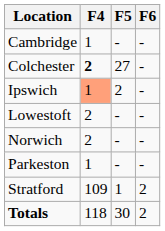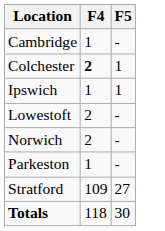 <table class="wikitable">
 <tr>
 <th><strong>Location</strong></th>
 <th><strong>F4</strong></th>
 <th><strong>F5</strong></th>
-<th><strong>F6</strong></th>
 </tr>
 <tr>
 <td>Cambridge</td>
 <td>1</td>
 <td>-</td>
-<td>-</td>
 </tr>
 <tr>
 <td>Colchester</td>
 <td><strong>2</strong></td>
-<td>27</td>
-<td>-</td>
+<td>1</td>
 </tr>
 <tr>
 <td>Ipswich</td>
-<td style="background: lightsalmon;">1</td>
-<td>2</td>
-<td>-</td>
+<td>1</td>
+<td>1</td>
 </tr>
 <tr>
 <td>Lowestoft</td>
 <td>2</td>
-<td>-</td>
 <td>-</td>
 </tr>
 <tr>
 <td>Norwich</td>
 <td>2</td>
 <td>-</td>
-<td>-</td>
 </tr>
 <tr>
 <td>Parkeston</td>
 <td>1</td>
 <td>-</td>
-<td>-</td>
 </tr>
 <tr>
 <td>Stratford</td>
 <td>109</td>
-<td>1</td>
-<td>2</td>
+<td>27</td>
 </tr>
 <tr>
 <td><strong>Totals</strong></td>
 <td>118</td>
 <td>30</td>
-<td>2</td>
 </tr>
 </table>
